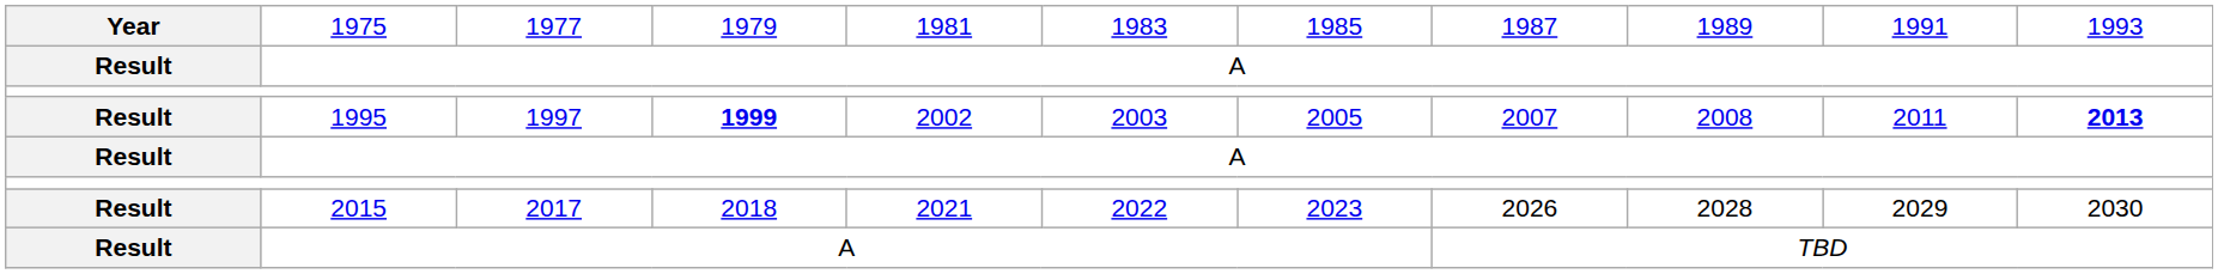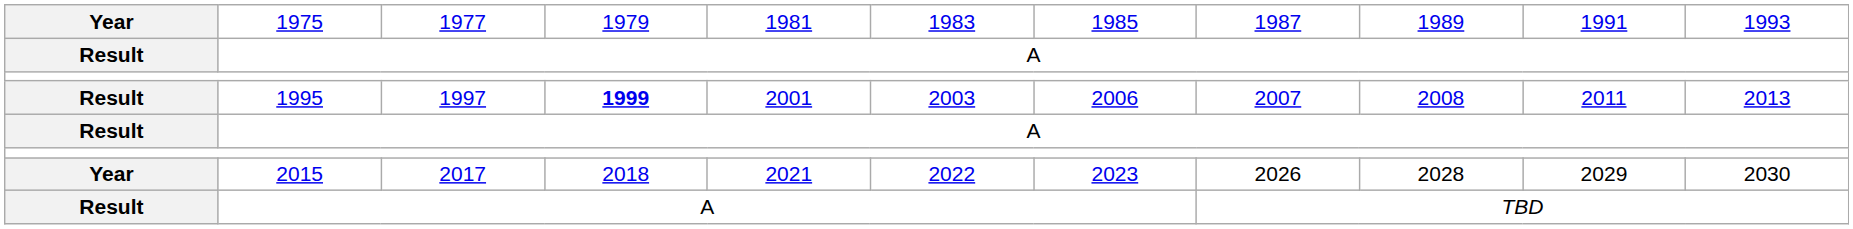 <table class="wikitable" style="text-align:center; font-size:90%; background:white;" width="100%">
 <tr>
 <th>Year</th>
 <td><a href='#'>1975</a></td>
 <td><a href='#'>1977</a></td>
 <td><a href='#'>1979</a></td>
 <td><a href='#'>1981</a></td>
 <td><a href='#'>1983</a></td>
 <td><a href='#'>1985</a></td>
 <td><a href='#'>1987</a></td>
 <td><a href='#'>1989</a></td>
 <td><a href='#'>1991</a></td>
 <td><a href='#'>1993</a></td>
 </tr>
 <tr>
 <th>Result</th>
 <td colspan="10">A</td>
 </tr>
 <tr>
 <td colspan="11"></td>
 </tr>
 <tr>
 <th>Result</th>
 <td><a href='#'>1995</a></td>
 <td><a href='#'>1997</a></td>
 <td><strong><a href='#'>1999</a></strong></td>
-<td><a href='#'>2002</a></td>
+<td><a href='#'>2001</a></td>
 <td><a href='#'>2003</a></td>
-<td><a href='#'>2005</a></td>
+<td><a href='#'>2006</a></td>
 <td><a href='#'>2007</a></td>
 <td><a href='#'>2008</a></td>
 <td><a href='#'>2011</a></td>
-<td><strong><a href='#'>2013</a></strong></td>
+<td><a href='#'>2013</a></td>
 </tr>
 <tr>
 <th>Result</th>
 <td colspan="10">A</td>
 </tr>
 <tr>
 <td colspan="11"></td>
 </tr>
 <tr>
-<th>Result</th>
+<th>Year</th>
 <td><a href='#'>2015</a></td>
 <td><a href='#'>2017</a></td>
 <td><a href='#'>2018</a></td>
 <td><a href='#'>2021</a></td>
 <td><a href='#'>2022</a></td>
 <td><a href='#'>2023</a></td>
 <td>2026</td>
 <td>2028</td>
 <td>2029</td>
 <td>2030</td>
 </tr>
 <tr>
 <th>Result</th>
 <td colspan="6">A</td>
 <td colspan="4"><em>TBD</em></td>
 </tr>
 </table>
